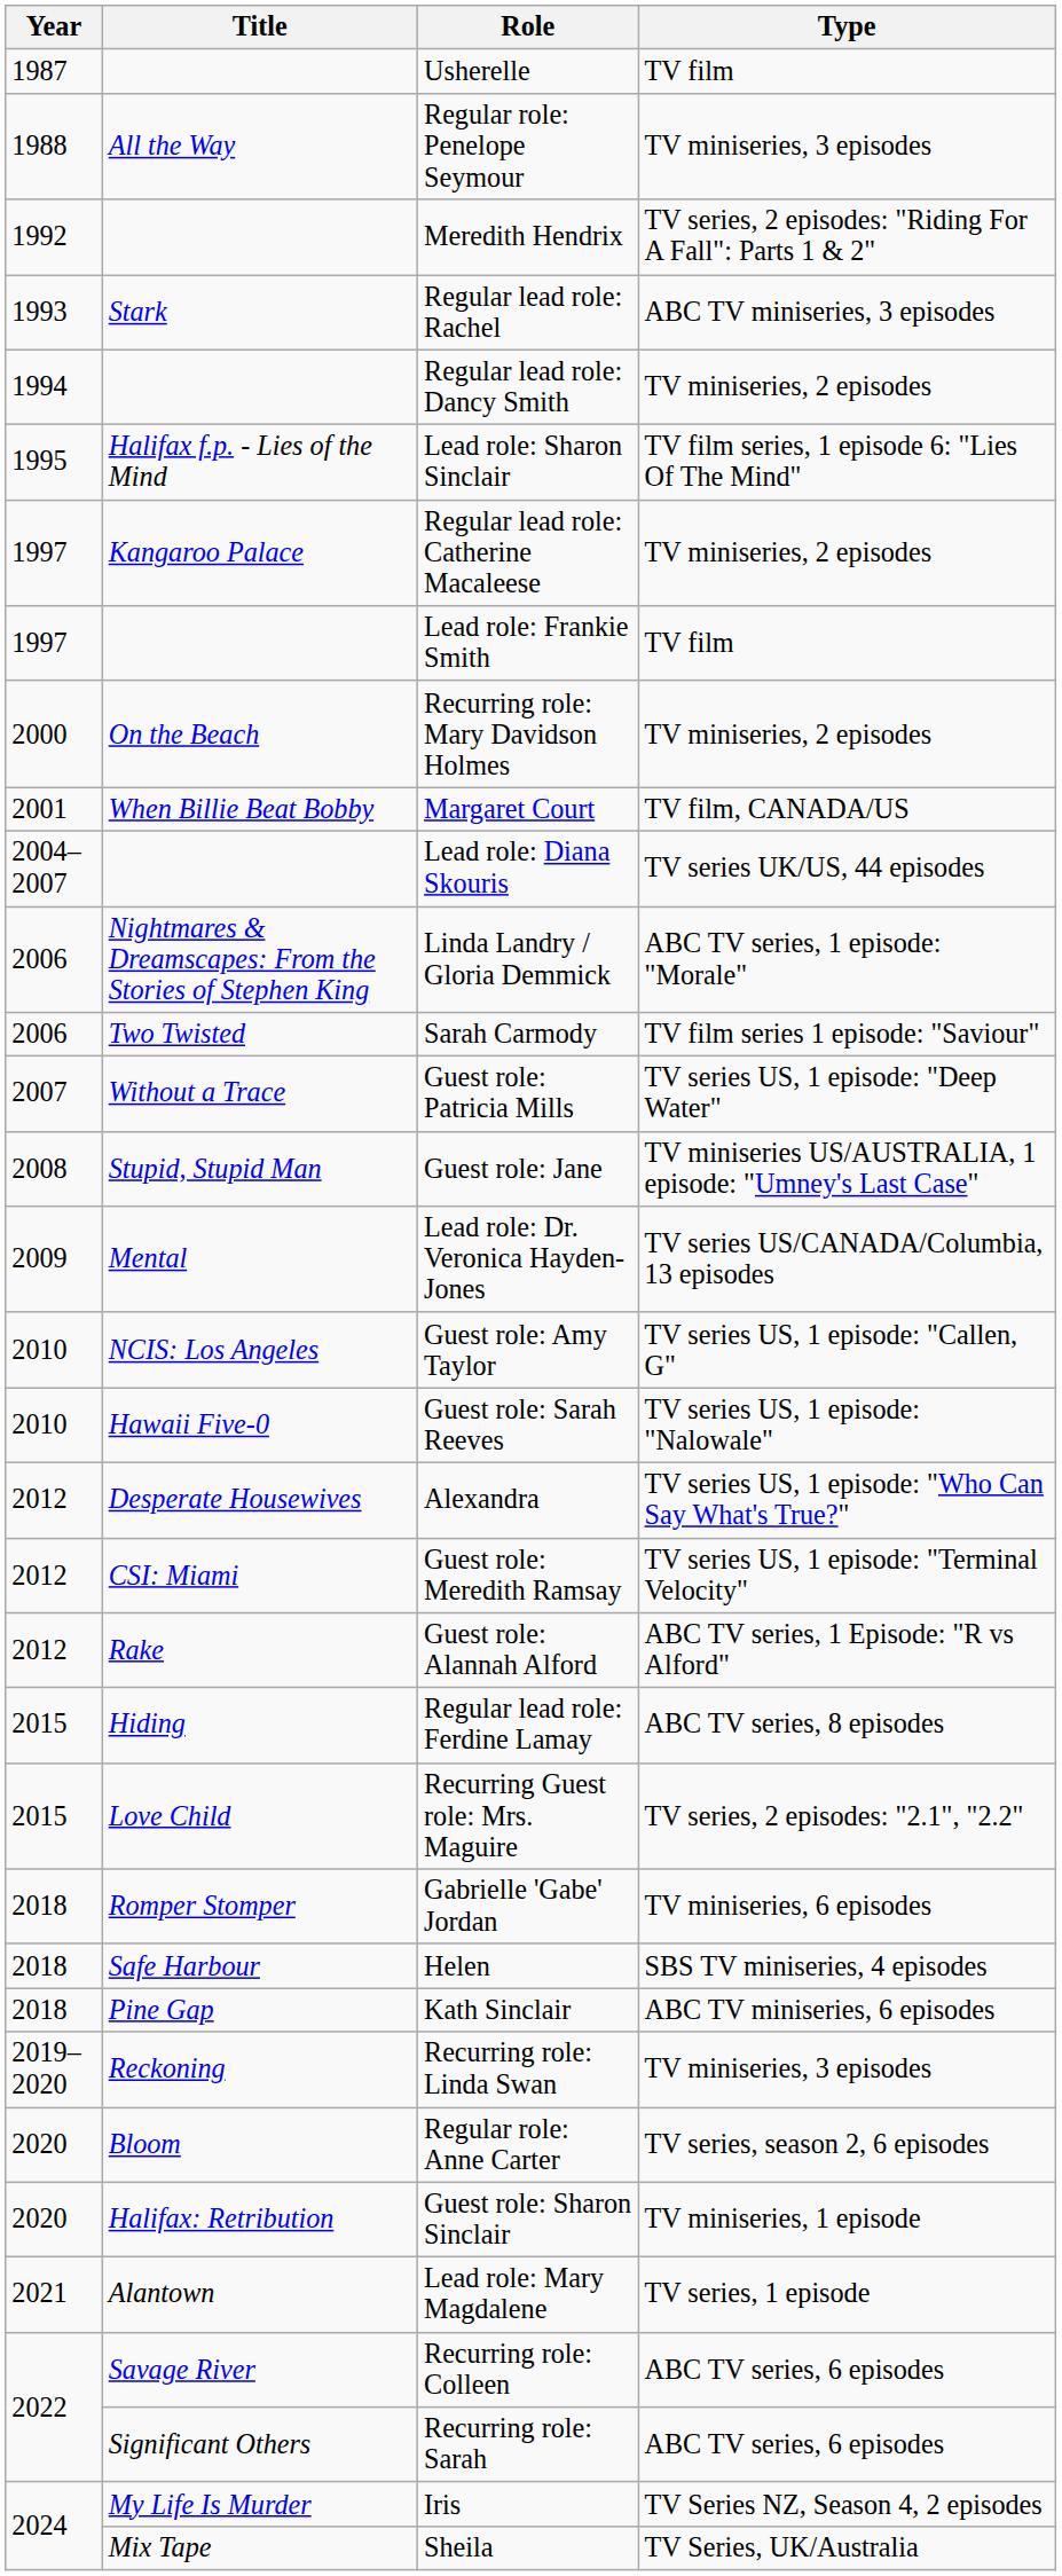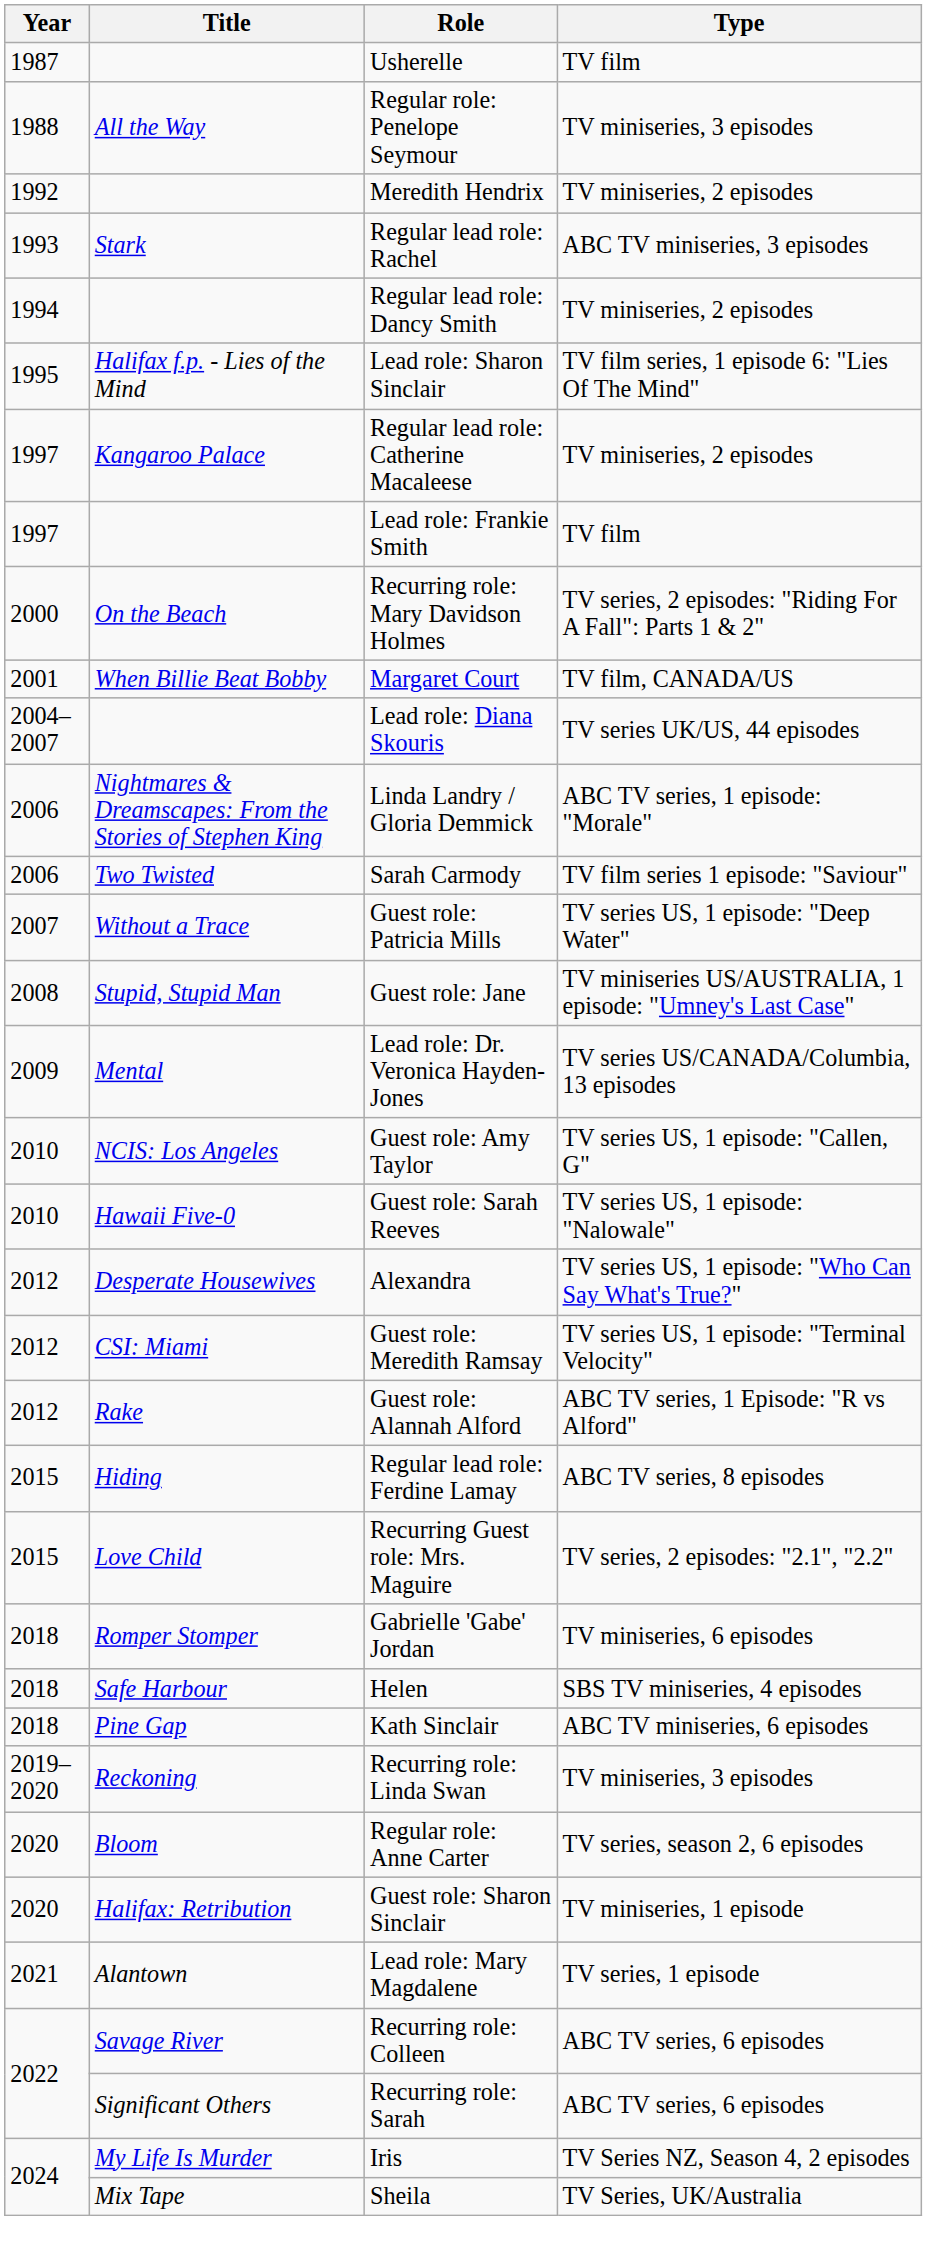 <table class="wikitable sortable">
 <tr>
 <th>Year</th>
 <th>Title</th>
 <th>Role</th>
 <th class="unsortable">Type</th>
 </tr>
 <tr>
 <td>1987</td>
 <td><em></em></td>
 <td>Usherelle</td>
 <td>TV film</td>
 </tr>
 <tr>
 <td>1988</td>
 <td><em><a href='#'>All the Way</a></em></td>
 <td>Regular role: Penelope Seymour</td>
 <td>TV miniseries, 3 episodes</td>
 </tr>
 <tr>
 <td>1992</td>
 <td><em></em></td>
 <td>Meredith Hendrix</td>
-<td>TV series, 2 episodes: "Riding For A Fall": Parts 1 & 2"</td>
+<td>TV miniseries, 2 episodes</td>
 </tr>
 <tr>
 <td>1993</td>
 <td><em><a href='#'>Stark</a></em></td>
 <td>Regular lead role: Rachel</td>
 <td>ABC TV miniseries, 3 episodes</td>
 </tr>
 <tr>
 <td>1994</td>
 <td><em></em></td>
 <td>Regular lead role: Dancy Smith</td>
 <td>TV miniseries, 2 episodes</td>
 </tr>
 <tr>
 <td>1995</td>
 <td><em><a href='#'>Halifax f.p.</a> - Lies of the Mind</em></td>
 <td>Lead role: Sharon Sinclair</td>
 <td>TV film series, 1 episode 6: "Lies Of The Mind"</td>
 </tr>
 <tr>
 <td>1997</td>
 <td><em><a href='#'>Kangaroo Palace</a></em></td>
 <td>Regular lead role: Catherine Macaleese</td>
 <td>TV miniseries, 2 episodes</td>
 </tr>
 <tr>
 <td>1997</td>
 <td><em></em></td>
 <td>Lead role: Frankie Smith</td>
 <td>TV film</td>
 </tr>
 <tr>
 <td>2000</td>
 <td><em><a href='#'>On the Beach</a></em></td>
 <td>Recurring role: Mary Davidson Holmes</td>
-<td>TV miniseries, 2 episodes</td>
+<td>TV series, 2 episodes: "Riding For A Fall": Parts 1 & 2"</td>
 </tr>
 <tr>
 <td>2001</td>
 <td><em><a href='#'>When Billie Beat Bobby</a></em></td>
 <td><a href='#'>Margaret Court</a></td>
 <td>TV film, CANADA/US</td>
 </tr>
 <tr>
 <td>2004–2007</td>
 <td><em></em></td>
 <td>Lead role: <a href='#'>Diana Skouris</a></td>
 <td>TV series UK/US, 44 episodes</td>
 </tr>
 <tr>
 <td>2006</td>
 <td><em><a href='#'>Nightmares & Dreamscapes: From the Stories of Stephen King</a></em></td>
 <td>Linda Landry / Gloria Demmick</td>
 <td>ABC TV series, 1 episode: "Morale"</td>
 </tr>
 <tr>
 <td>2006</td>
 <td><em><a href='#'>Two Twisted</a></em></td>
 <td>Sarah Carmody</td>
 <td>TV film series 1 episode: "Saviour"</td>
 </tr>
 <tr>
 <td>2007</td>
 <td><em><a href='#'>Without a Trace</a></em></td>
 <td>Guest role: Patricia Mills</td>
 <td>TV series US, 1 episode: "Deep Water"</td>
 </tr>
 <tr>
 <td>2008</td>
 <td><em><a href='#'>Stupid, Stupid Man</a></em></td>
 <td>Guest role: Jane</td>
 <td>TV miniseries US/AUSTRALIA, 1 episode: "<a href='#'>Umney's Last Case</a>"</td>
 </tr>
 <tr>
 <td>2009</td>
 <td><em><a href='#'>Mental</a></em></td>
 <td>Lead role: Dr. Veronica Hayden-Jones</td>
 <td>TV series US/CANADA/Columbia, 13 episodes</td>
 </tr>
 <tr>
 <td>2010</td>
 <td><em><a href='#'>NCIS: Los Angeles</a></em></td>
 <td>Guest role: Amy Taylor</td>
 <td>TV series US, 1 episode: "Callen, G"</td>
 </tr>
 <tr>
 <td>2010</td>
 <td><em><a href='#'>Hawaii Five-0</a></em></td>
 <td>Guest role: Sarah Reeves</td>
 <td>TV series US, 1 episode: "Nalowale"</td>
 </tr>
 <tr>
 <td>2012</td>
 <td><em><a href='#'>Desperate Housewives</a></em></td>
 <td>Alexandra</td>
 <td>TV series US, 1 episode: "<a href='#'>Who Can Say What's True?</a>"</td>
 </tr>
 <tr>
 <td>2012</td>
 <td><em><a href='#'>CSI: Miami</a></em></td>
 <td>Guest role: Meredith Ramsay</td>
 <td>TV series US, 1 episode: "Terminal Velocity"</td>
 </tr>
 <tr>
 <td>2012</td>
 <td><em><a href='#'>Rake</a></em></td>
 <td>Guest role: Alannah Alford</td>
 <td>ABC TV series, 1 Episode: "R vs Alford"</td>
 </tr>
 <tr>
 <td>2015</td>
 <td><em><a href='#'>Hiding</a></em></td>
 <td>Regular lead role: Ferdine Lamay</td>
 <td>ABC TV series, 8 episodes</td>
 </tr>
 <tr>
 <td>2015</td>
 <td><em><a href='#'>Love Child</a></em></td>
 <td>Recurring Guest role: Mrs. Maguire</td>
 <td>TV series, 2 episodes: "2.1", "2.2"</td>
 </tr>
 <tr>
 <td>2018</td>
 <td><em><a href='#'>Romper Stomper</a></em></td>
 <td>Gabrielle 'Gabe' Jordan</td>
 <td>TV miniseries, 6 episodes</td>
 </tr>
 <tr>
 <td>2018</td>
 <td><em><a href='#'>Safe Harbour</a></em></td>
 <td>Helen</td>
 <td>SBS TV miniseries, 4 episodes</td>
 </tr>
 <tr>
 <td>2018</td>
 <td><em><a href='#'>Pine Gap</a></em></td>
 <td>Kath Sinclair</td>
 <td>ABC TV miniseries, 6 episodes</td>
 </tr>
 <tr>
 <td>2019–2020</td>
 <td><em><a href='#'>Reckoning</a></em></td>
 <td>Recurring role: Linda Swan</td>
 <td>TV miniseries, 3 episodes</td>
 </tr>
 <tr>
 <td>2020</td>
 <td><em><a href='#'>Bloom</a></em></td>
 <td>Regular role: Anne Carter</td>
 <td>TV series, season 2, 6 episodes</td>
 </tr>
 <tr>
 <td>2020</td>
 <td><em><a href='#'>Halifax: Retribution</a></em></td>
 <td>Guest role: Sharon Sinclair</td>
 <td>TV miniseries, 1 episode</td>
 </tr>
 <tr>
 <td>2021</td>
 <td><em>Alantown</em></td>
 <td>Lead role: Mary Magdalene</td>
 <td>TV series, 1 episode</td>
 </tr>
 <tr>
 <td rowspan="2">2022</td>
 <td><em><a href='#'>Savage River</a></em></td>
 <td>Recurring role: Colleen</td>
 <td>ABC TV series, 6 episodes</td>
 </tr>
 <tr>
 <td><em>Significant Others</em></td>
 <td>Recurring role: Sarah</td>
 <td>ABC TV series, 6 episodes</td>
 </tr>
 <tr>
 <td rowspan="2">2024</td>
 <td><em><a href='#'>My Life Is Murder</a></em></td>
 <td>Iris</td>
 <td>TV Series NZ, Season 4, 2 episodes</td>
 </tr>
 <tr>
 <td><em>Mix Tape</em></td>
 <td>Sheila</td>
 <td>TV Series, UK/Australia</td>
 </tr>
 </table>
